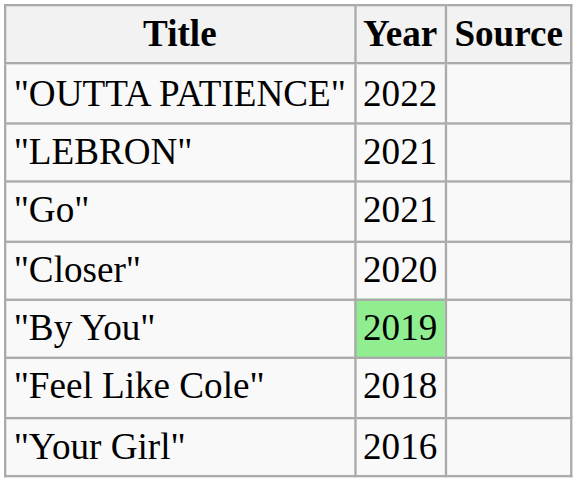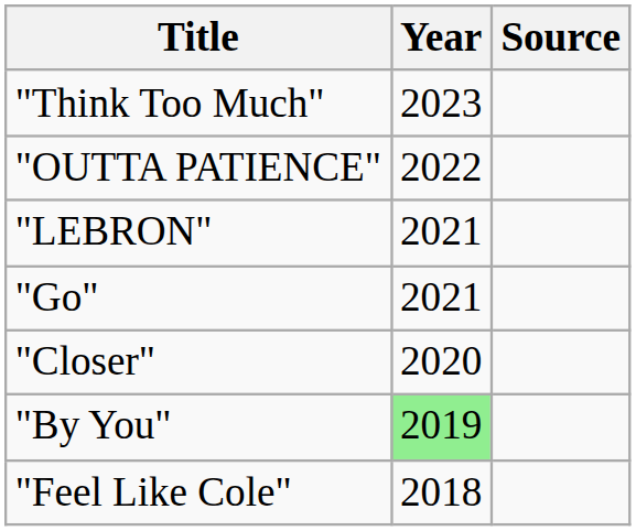 <table class="wikitable">
 <tr>
 <th>Title</th>
 <th>Year</th>
 <th>Source</th>
+</tr>
+<tr>
+<td>"Think Too Much"</td>
+<td>2023</td>
+<td></td>
 </tr>
 <tr>
 <td>"OUTTA PATIENCE"</td>
 <td>2022</td>
 <td></td>
 </tr>
 <tr>
 <td>"LEBRON"</td>
 <td>2021</td>
 <td></td>
 </tr>
 <tr>
 <td>"Go"</td>
 <td>2021</td>
 <td></td>
 </tr>
 <tr>
 <td>"Closer"</td>
 <td>2020</td>
 <td></td>
 </tr>
 <tr>
 <td>"By You"</td>
 <td style="background: lightgreen;">2019</td>
 <td></td>
 </tr>
 <tr>
 <td>"Feel Like Cole"</td>
 <td>2018</td>
 <td></td>
 </tr>
-<tr>
-<td>"Your Girl"</td>
-<td>2016</td>
-<td></td>
-</tr>
 </table>
